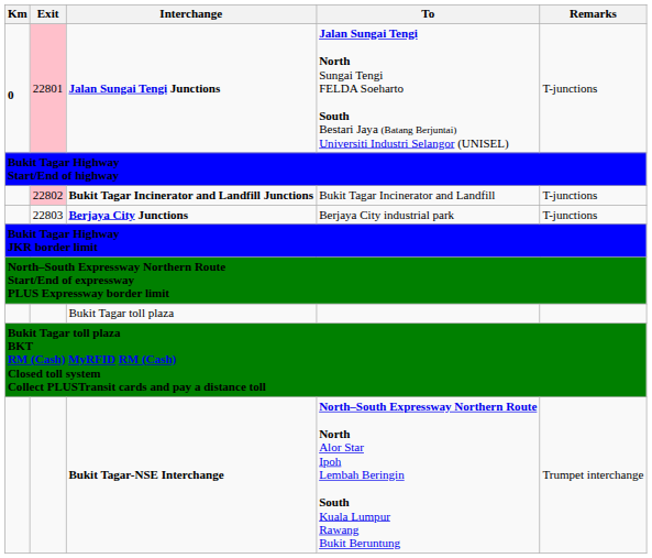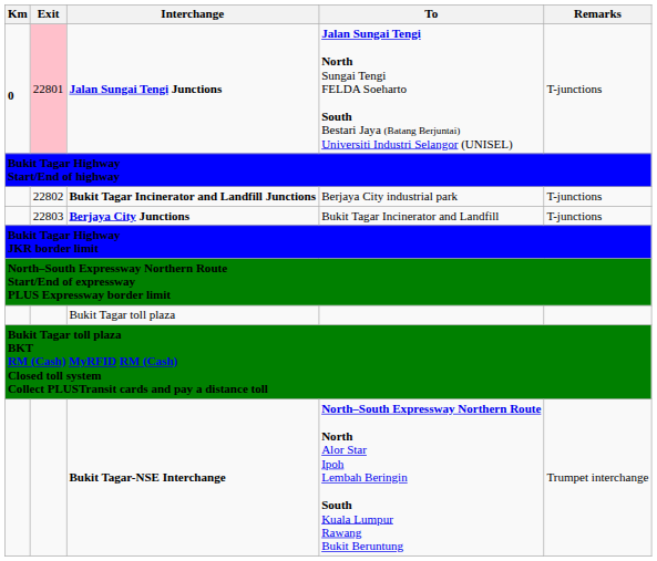 <table class="wikitable">
 <tr>
 <th>Km</th>
 <th>Exit</th>
 <th>Interchange</th>
 <th>To</th>
 <th>Remarks</th>
 </tr>
 <tr>
 <td><br><strong>0</strong></td>
 <td style="background: pink;">22801</td>
 <td><strong><a href='#'>Jalan Sungai Tengi</a> Junctions</strong></td>
 <td> <strong><a href='#'>Jalan Sungai Tengi</a></strong><br><br><strong>North</strong><br>Sungai Tengi<br>FELDA Soeharto<br><br><strong>South</strong><br>Bestari Jaya <small>(Batang Berjuntai)</small><br><a href='#'>Universiti Industri Selangor</a> (UNISEL) </td>
 <td>T-junctions</td>
 </tr>
 <tr>
 <td style="width:600px" colspan="6" style="text-align:center" bgcolor="blue"><strong><span> Bukit Tagar Highway<br>Start/End of highway</span></strong></td>
 </tr>
 <tr>
 <td></td>
-<td style="background: pink;">22802</td>
+<td>22802</td>
 <td><strong>Bukit Tagar Incinerator and Landfill Junctions</strong></td>
-<td>Bukit Tagar Incinerator and Landfill</td>
+<td>Berjaya City industrial park</td>
 <td>T-junctions</td>
 </tr>
 <tr>
 <td></td>
 <td>22803</td>
 <td><strong><a href='#'>Berjaya City</a> Junctions</strong></td>
-<td>Berjaya City industrial park</td>
+<td>Bukit Tagar Incinerator and Landfill</td>
 <td>T-junctions</td>
 </tr>
 <tr>
 <td style="width:600px" colspan="6" style="text-align:center" bgcolor="blue"><strong><span> Bukit Tagar Highway<br>JKR border limit</span></strong></td>
 </tr>
 <tr>
 <td style="width:600px" colspan="6" style="text-align:center" bgcolor="green"><strong><span>  North–South Expressway Northern Route<br>Start/End of expressway<br>PLUS Expressway border limit</span></strong></td>
 </tr>
 <tr>
 <td></td>
 <td></td>
 <td> Bukit Tagar toll plaza</td>
 <td>   </td>
 <td></td>
 </tr>
 <tr>
 <td style="width:600px" colspan="6" style="text-align:center" bgcolor="green"><strong><span>Bukit Tagar toll plaza<br>BKT<br><a href='#'><span>RM (Cash)</span></a>   <a href='#'><span>My</span><span>RFID</span></a>   <a href='#'><span>RM (Cash)</span></a><br>Closed toll system<br>Collect PLUSTransit cards and pay a distance toll</span></strong></td>
 </tr>
 <tr>
 <td></td>
 <td></td>
 <td><strong>Bukit Tagar-NSE Interchange</strong></td>
 <td>  <strong><a href='#'>North–South Expressway Northern Route</a></strong><br><br><strong>North</strong><br><a href='#'>Alor Star</a><br><a href='#'>Ipoh</a><br><a href='#'>Lembah Beringin</a><br><br><strong>South</strong><br><a href='#'>Kuala Lumpur</a><br><a href='#'>Rawang</a><br><a href='#'>Bukit Beruntung</a></td>
 <td>Trumpet interchange</td>
 </tr>
 </table>
